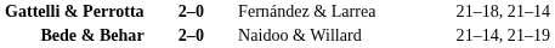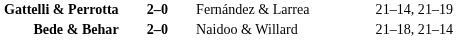 <table>
 <tr>
 <th width=200></th>
 <th width=80></th>
 <th width=200></th>
 <th width=220></th>
 </tr>
 <tr>
 <td align=right><strong>Gattelli & Perrotta</strong></td>
 <td align=center><strong>2–0</strong></td>
 <td align=left>Fernández & Larrea</td>
-<td>21–18, 21–14</td>
+<td>21–14, 21–19</td>
 </tr>
 <tr>
 <td align=right><strong>Bede & Behar</strong></td>
 <td align=center><strong>2–0</strong></td>
 <td align=left>Naidoo & Willard</td>
-<td>21–14, 21–19</td>
+<td>21–18, 21–14</td>
 </tr>
 </table>
